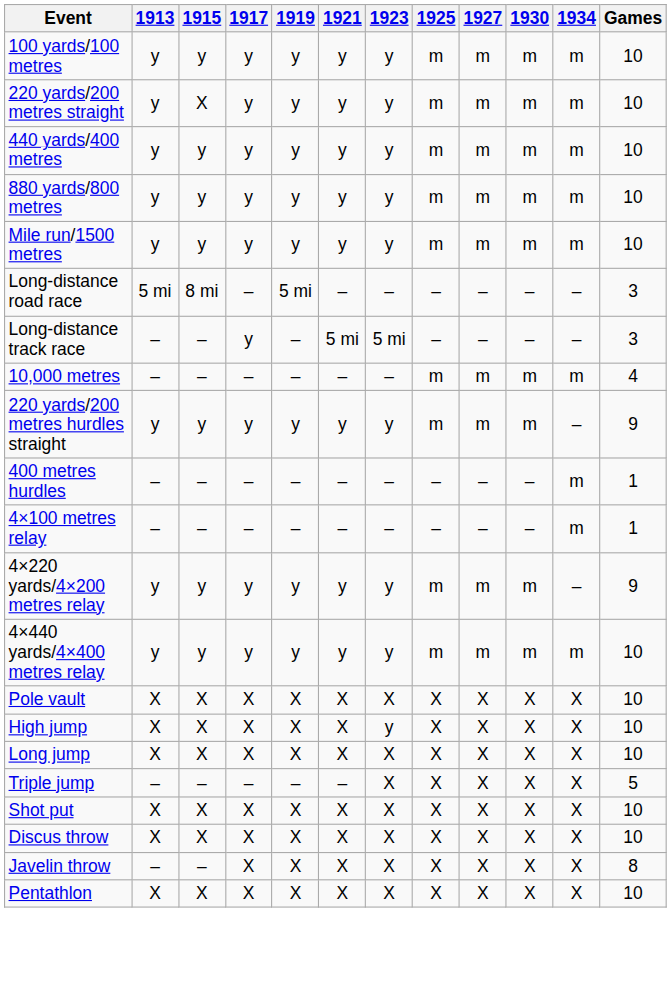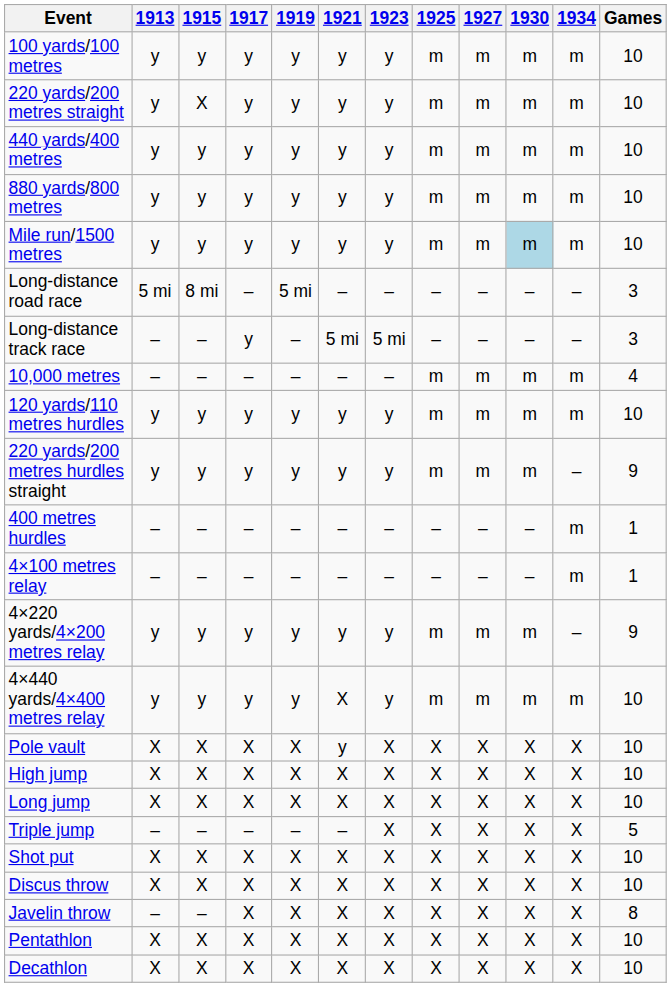 <table class="wikitable" style="text-align:center">
 <tr>
 <th>Event</th>
 <th><a href='#'>1913</a></th>
 <th><a href='#'>1915</a></th>
 <th><a href='#'>1917</a></th>
 <th><a href='#'>1919</a></th>
 <th><a href='#'>1921</a></th>
 <th><a href='#'>1923</a></th>
 <th><a href='#'>1925</a></th>
 <th><a href='#'>1927</a></th>
 <th><a href='#'>1930</a></th>
 <th><a href='#'>1934</a></th>
 <th>Games</th>
 </tr>
 <tr>
 <td align=left><a href='#'>100 yards</a>/<a href='#'>100 metres</a></td>
 <td>y</td>
 <td>y</td>
 <td>y</td>
 <td>y</td>
 <td>y</td>
 <td>y</td>
 <td>m</td>
 <td>m</td>
 <td>m</td>
 <td>m</td>
 <td>10</td>
 </tr>
 <tr>
 <td align=left><a href='#'>220 yards</a>/<a href='#'>200 metres straight</a></td>
 <td>y</td>
 <td>X</td>
 <td>y</td>
 <td>y</td>
 <td>y</td>
 <td>y</td>
 <td>m</td>
 <td>m</td>
 <td>m</td>
 <td>m</td>
 <td>10</td>
 </tr>
 <tr>
 <td align=left><a href='#'>440 yards</a>/<a href='#'>400 metres</a></td>
 <td>y</td>
 <td>y</td>
 <td>y</td>
 <td>y</td>
 <td>y</td>
 <td>y</td>
 <td>m</td>
 <td>m</td>
 <td>m</td>
 <td>m</td>
 <td>10</td>
 </tr>
 <tr>
 <td align=left><a href='#'>880 yards</a>/<a href='#'>800 metres</a></td>
 <td>y</td>
 <td>y</td>
 <td>y</td>
 <td>y</td>
 <td>y</td>
 <td>y</td>
 <td>m</td>
 <td>m</td>
 <td>m</td>
 <td>m</td>
 <td>10</td>
 </tr>
 <tr>
 <td align=left><a href='#'>Mile run</a>/<a href='#'>1500 metres</a></td>
 <td>y</td>
 <td>y</td>
 <td>y</td>
 <td>y</td>
 <td>y</td>
 <td>y</td>
 <td>m</td>
 <td>m</td>
-<td>m</td>
+<td style="background: lightblue;">m</td>
 <td>m</td>
 <td>10</td>
 </tr>
 <tr>
 <td align=left>Long-distance road race</td>
 <td>5 mi</td>
 <td>8 mi</td>
 <td>–</td>
 <td>5 mi</td>
 <td>–</td>
 <td>–</td>
 <td>–</td>
 <td>–</td>
 <td>–</td>
 <td>–</td>
 <td>3</td>
 </tr>
 <tr>
 <td align=left>Long-distance track race</td>
 <td>–</td>
 <td>–</td>
 <td>y</td>
 <td>–</td>
 <td>5 mi</td>
 <td>5 mi</td>
 <td>–</td>
 <td>–</td>
 <td>–</td>
 <td>–</td>
 <td>3</td>
 </tr>
 <tr>
 <td align=left><a href='#'>10,000 metres</a></td>
 <td>–</td>
 <td>–</td>
 <td>–</td>
 <td>–</td>
 <td>–</td>
 <td>–</td>
 <td>m</td>
 <td>m</td>
 <td>m</td>
 <td>m</td>
 <td>4</td>
+</tr>
+<tr>
+<td align=left><a href='#'>120 yards</a>/<a href='#'>110 metres hurdles</a></td>
+<td>y</td>
+<td>y</td>
+<td>y</td>
+<td>y</td>
+<td>y</td>
+<td>y</td>
+<td>m</td>
+<td>m</td>
+<td>m</td>
+<td>m</td>
+<td>10</td>
 </tr>
 <tr>
 <td align=left><a href='#'>220 yards</a>/<a href='#'>200 metres hurdles</a> straight</td>
 <td>y</td>
 <td>y</td>
 <td>y</td>
 <td>y</td>
 <td>y</td>
 <td>y</td>
 <td>m</td>
 <td>m</td>
 <td>m</td>
 <td>–</td>
 <td>9</td>
 </tr>
 <tr>
 <td align=left><a href='#'>400 metres hurdles</a></td>
 <td>–</td>
 <td>–</td>
 <td>–</td>
 <td>–</td>
 <td>–</td>
 <td>–</td>
 <td>–</td>
 <td>–</td>
 <td>–</td>
 <td>m</td>
 <td>1</td>
 </tr>
 <tr>
 <td align=left><a href='#'>4×100 metres relay</a></td>
 <td>–</td>
 <td>–</td>
 <td>–</td>
 <td>–</td>
 <td>–</td>
 <td>–</td>
 <td>–</td>
 <td>–</td>
 <td>–</td>
 <td>m</td>
 <td>1</td>
 </tr>
 <tr>
 <td align=left>4×220 yards/<a href='#'>4×200 metres relay</a></td>
 <td>y</td>
 <td>y</td>
 <td>y</td>
 <td>y</td>
 <td>y</td>
 <td>y</td>
 <td>m</td>
 <td>m</td>
 <td>m</td>
 <td>–</td>
 <td>9</td>
 </tr>
 <tr>
 <td align=left>4×440 yards/<a href='#'>4×400 metres relay</a></td>
 <td>y</td>
 <td>y</td>
 <td>y</td>
 <td>y</td>
-<td>y</td>
+<td>X</td>
 <td>y</td>
 <td>m</td>
 <td>m</td>
 <td>m</td>
 <td>m</td>
 <td>10</td>
 </tr>
 <tr>
 <td align=left><a href='#'>Pole vault</a></td>
 <td>X</td>
 <td>X</td>
 <td>X</td>
 <td>X</td>
-<td>X</td>
+<td>y</td>
 <td>X</td>
 <td>X</td>
 <td>X</td>
 <td>X</td>
 <td>X</td>
 <td>10</td>
 </tr>
 <tr>
 <td align=left><a href='#'>High jump</a></td>
 <td>X</td>
 <td>X</td>
 <td>X</td>
 <td>X</td>
 <td>X</td>
-<td>y</td>
+<td>X</td>
 <td>X</td>
 <td>X</td>
 <td>X</td>
 <td>X</td>
 <td>10</td>
 </tr>
 <tr>
 <td align=left><a href='#'>Long jump</a></td>
 <td>X</td>
 <td>X</td>
 <td>X</td>
 <td>X</td>
 <td>X</td>
 <td>X</td>
 <td>X</td>
 <td>X</td>
 <td>X</td>
 <td>X</td>
 <td>10</td>
 </tr>
 <tr>
 <td align=left><a href='#'>Triple jump</a></td>
 <td>–</td>
 <td>–</td>
 <td>–</td>
 <td>–</td>
 <td>–</td>
 <td>X</td>
 <td>X</td>
 <td>X</td>
 <td>X</td>
 <td>X</td>
 <td>5</td>
 </tr>
 <tr>
 <td align=left><a href='#'>Shot put</a></td>
 <td>X</td>
 <td>X</td>
 <td>X</td>
 <td>X</td>
 <td>X</td>
 <td>X</td>
 <td>X</td>
 <td>X</td>
 <td>X</td>
 <td>X</td>
 <td>10</td>
 </tr>
 <tr>
 <td align=left><a href='#'>Discus throw</a></td>
 <td>X</td>
 <td>X</td>
 <td>X</td>
 <td>X</td>
 <td>X</td>
 <td>X</td>
 <td>X</td>
 <td>X</td>
 <td>X</td>
 <td>X</td>
 <td>10</td>
 </tr>
 <tr>
 <td align=left><a href='#'>Javelin throw</a></td>
 <td>–</td>
 <td>–</td>
 <td>X</td>
 <td>X</td>
 <td>X</td>
 <td>X</td>
 <td>X</td>
 <td>X</td>
 <td>X</td>
 <td>X</td>
 <td>8</td>
 </tr>
 <tr>
 <td align=left><a href='#'>Pentathlon</a></td>
 <td>X</td>
 <td>X</td>
 <td>X</td>
 <td>X</td>
 <td>X</td>
 <td>X</td>
 <td>X</td>
 <td>X</td>
 <td>X</td>
 <td>X</td>
 <td>10</td>
 </tr>
+<tr>
+<td align=left><a href='#'>Decathlon</a></td>
+<td>X</td>
+<td>X</td>
+<td>X</td>
+<td>X</td>
+<td>X</td>
+<td>X</td>
+<td>X</td>
+<td>X</td>
+<td>X</td>
+<td>X</td>
+<td>10</td>
+</tr>
 </table>
